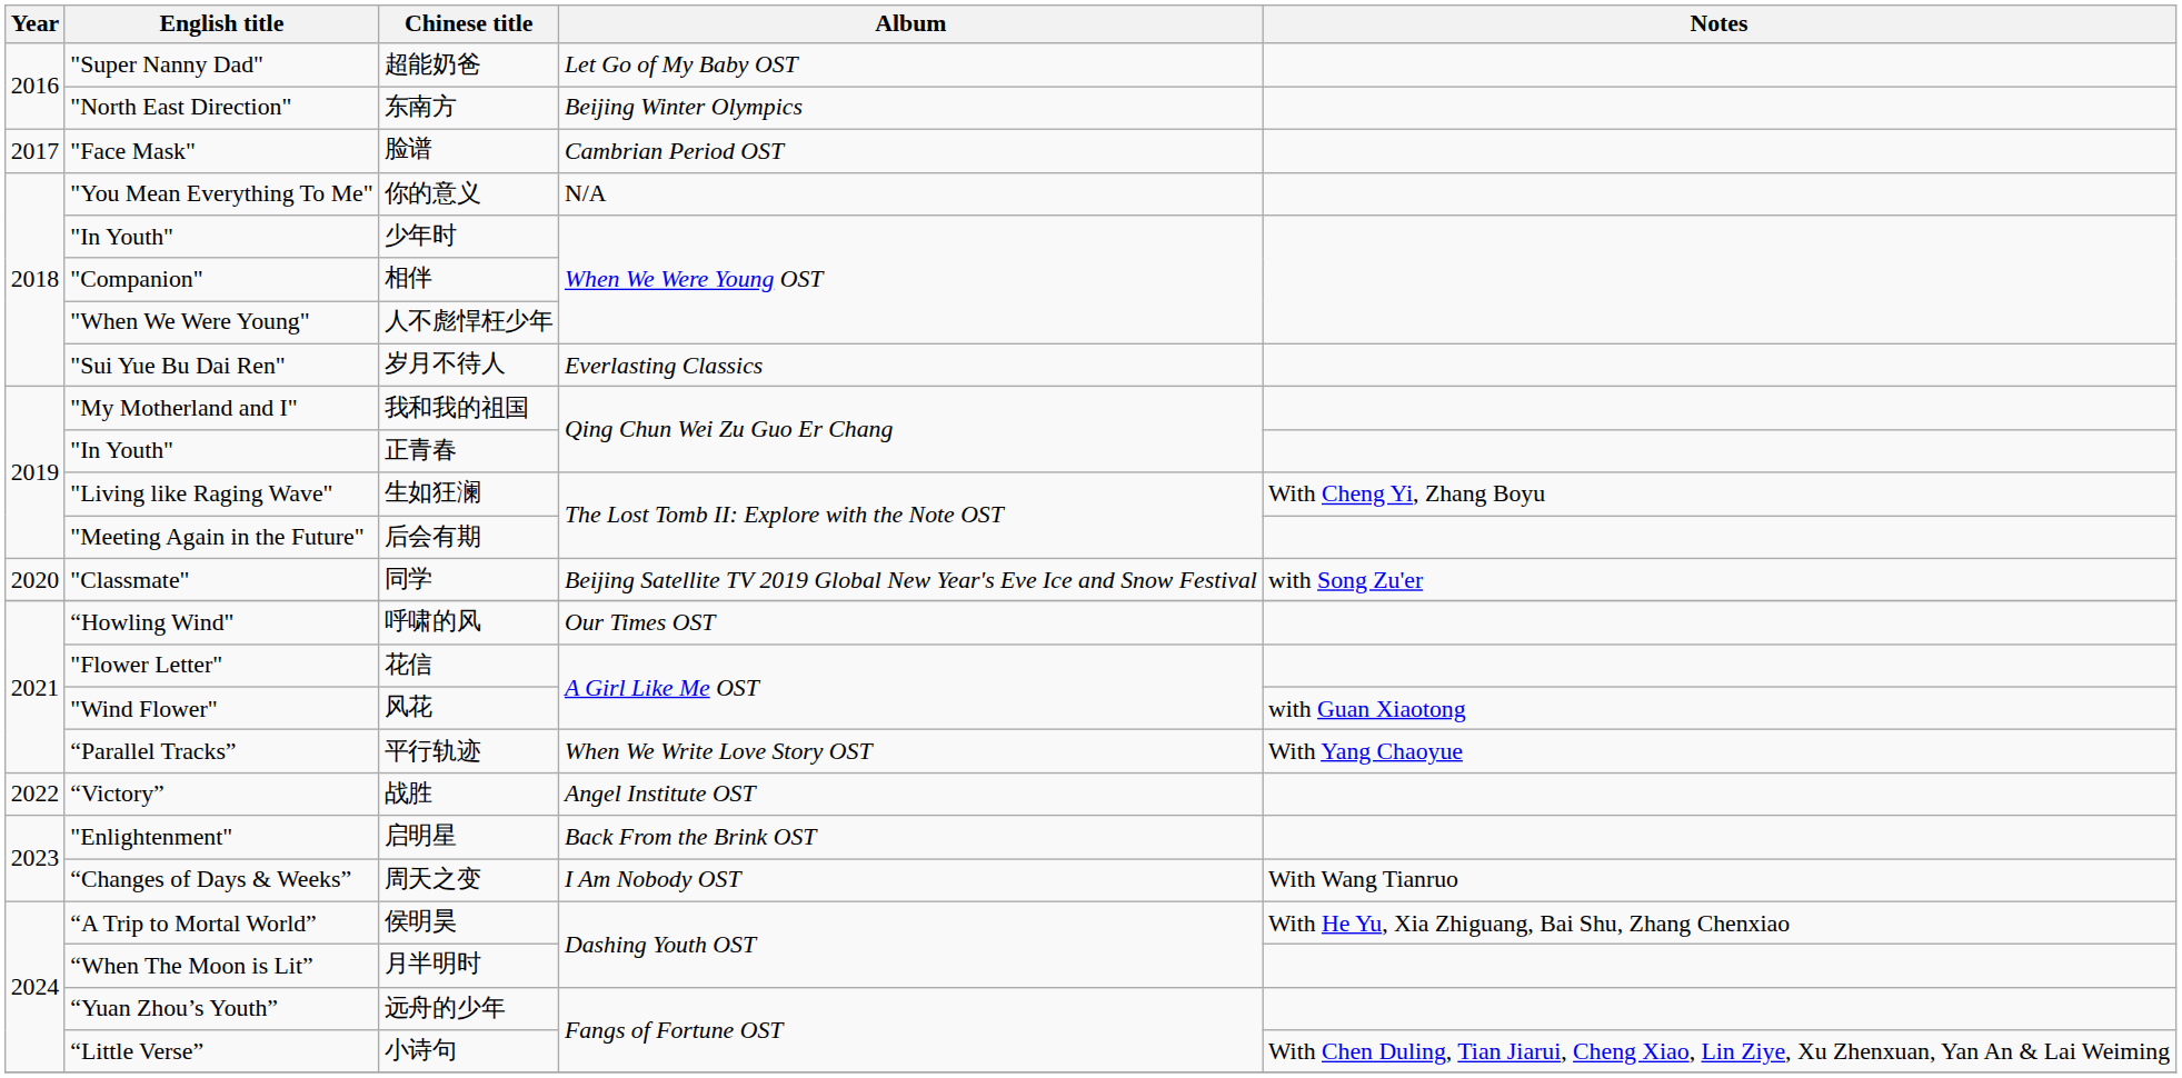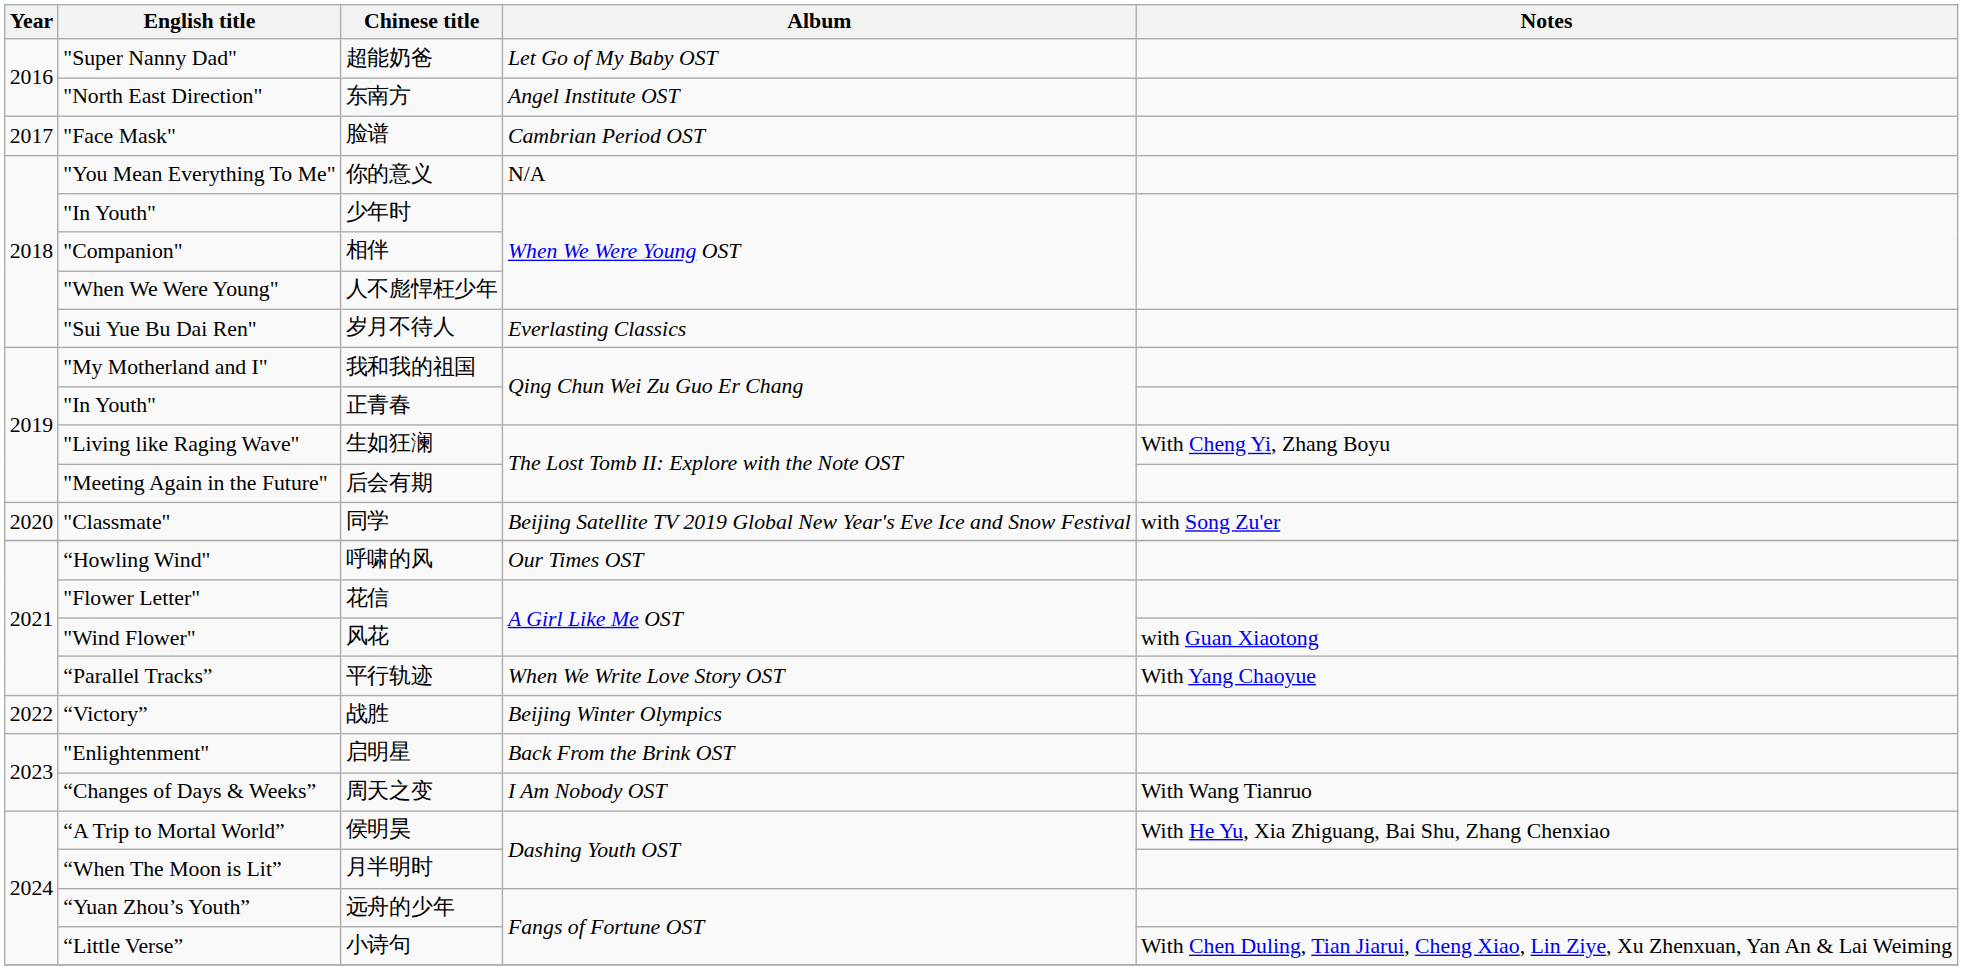 <table class="wikitable sortable">
 <tr>
 <th>Year</th>
 <th>English title</th>
 <th>Chinese title</th>
 <th>Album</th>
 <th class="unsortable">Notes</th>
 </tr>
 <tr>
 <td rowspan=2>2016</td>
 <td>"Super Nanny Dad"</td>
 <td>超能奶爸</td>
 <td><em>Let Go of My Baby OST</em></td>
 <td></td>
 </tr>
 <tr>
 <td>"North East Direction"</td>
 <td>东南方</td>
-<td><em>Beijing Winter Olympics</em></td>
+<td><em>Angel Institute OST</em></td>
 <td></td>
 </tr>
 <tr>
 <td>2017</td>
 <td>"Face Mask"</td>
 <td>脸谱</td>
 <td><em>Cambrian Period OST</em></td>
 <td></td>
 </tr>
 <tr>
 <td rowspan=5>2018</td>
 <td>"You Mean Everything To Me"</td>
 <td>你的意义</td>
 <td>N/A</td>
 <td></td>
 </tr>
 <tr>
 <td>"In Youth"</td>
 <td>少年时</td>
 <td rowspan=3><em><a href='#'>When We Were Young</a> OST</em></td>
 <td rowspan="3"></td>
 </tr>
 <tr>
 <td>"Companion"</td>
 <td>相伴</td>
 </tr>
 <tr>
 <td>"When We Were Young"</td>
 <td>人不彪悍枉少年</td>
 </tr>
 <tr>
 <td>"Sui Yue Bu Dai Ren"</td>
 <td>岁月不待人</td>
 <td><em>Everlasting Classics</em></td>
 <td></td>
 </tr>
 <tr>
 <td rowspan=4>2019</td>
 <td>"My Motherland and I"</td>
 <td>我和我的祖国</td>
 <td rowspan=2><em>Qing Chun Wei Zu Guo Er Chang</em></td>
 <td></td>
 </tr>
 <tr>
 <td>"In Youth"</td>
 <td>正青春</td>
 <td></td>
 </tr>
 <tr>
 <td>"Living like Raging Wave"</td>
 <td>生如狂澜</td>
 <td rowspan=2><em>The Lost Tomb II: Explore with the Note OST</em></td>
 <td>With  <a href='#'>Cheng Yi</a>, Zhang Boyu<br></td>
 </tr>
 <tr>
 <td>"Meeting Again in the Future"</td>
 <td>后会有期</td>
 <td></td>
 </tr>
 <tr>
 <td>2020</td>
 <td>"Classmate"</td>
 <td>同学</td>
 <td><em>Beijing Satellite TV 2019 Global New Year's Eve Ice and Snow Festival</em></td>
 <td>with <a href='#'>Song Zu'er</a></td>
 </tr>
 <tr>
 </tr>
 <tr>
 <td rowspan="4">2021</td>
 <td>“Howling Wind"</td>
 <td>呼啸的风</td>
 <td><em>Our Times OST</em></td>
 <td></td>
 </tr>
 <tr>
 <td>"Flower Letter"</td>
 <td>花信</td>
 <td rowspan="2"><em><a href='#'>A Girl Like Me</a> OST</em></td>
 <td></td>
 </tr>
 <tr>
 <td>"Wind Flower"</td>
 <td>风花</td>
 <td>with <a href='#'>Guan Xiaotong</a></td>
 </tr>
 <tr>
 <td>“Parallel Tracks”</td>
 <td>平行轨迹</td>
 <td><em>When We Write Love Story OST</em></td>
 <td>With <a href='#'>Yang Chaoyue</a></td>
 </tr>
 <tr>
 <td>2022</td>
 <td>“Victory”</td>
 <td>战胜</td>
-<td><em>Angel Institute OST</em></td>
+<td><em>Beijing Winter Olympics</em></td>
 <td></td>
 </tr>
 <tr>
 <td rowspan="2">2023</td>
 <td>"Enlightenment"</td>
 <td>启明星</td>
 <td><em>Back From the Brink OST</em></td>
 <td></td>
 </tr>
 <tr>
 <td>“Changes of Days & Weeks”</td>
 <td>周天之变</td>
 <td><em>I Am Nobody OST</em></td>
 <td>With Wang Tianruo</td>
 </tr>
 <tr>
 <td rowspan="4">2024</td>
 <td>“A Trip to Mortal World”</td>
 <td>侯明昊</td>
 <td rowspan="2"><em>Dashing Youth OST</em></td>
 <td>With <a href='#'>He Yu</a>, Xia Zhiguang, Bai Shu, Zhang Chenxiao</td>
 </tr>
 <tr>
 <td>“When The Moon is Lit”</td>
 <td>月半明时</td>
 <td></td>
 </tr>
 <tr>
 <td>“Yuan Zhou’s Youth”</td>
 <td>远舟的少年</td>
 <td rowspan="2"><em>Fangs of Fortune OST</em></td>
 <td></td>
 </tr>
 <tr>
 <td>“Little Verse”</td>
 <td>小诗句</td>
 <td>With <a href='#'>Chen Duling</a>, <a href='#'>Tian Jiarui</a>, <a href='#'>Cheng Xiao</a>, <a href='#'>Lin Ziye</a>, Xu Zhenxuan, Yan An & Lai Weiming</td>
 </tr>
 <tr>
 </tr>
 <tr>
 </tr>
 </table>
